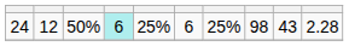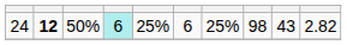 <table class="wikitable" style="text-align: center;">
 <tr>
 <th width="20"></th>
 <th width="20"></th>
 <th width="20"></th>
 <th width="20"></th>
 <th width="20"></th>
 <th width="20"></th>
 <th width="20"></th>
 <th width="20"></th>
 <th width="20"></th>
 <th width="20"></th>
 </tr>
 <tr>
 <td>24</td>
-<td>12</td>
+<td><strong>12</strong></td>
 <td>50%</td>
 <td style="background: paleturquoise;">6</td>
 <td>25%</td>
 <td>6</td>
 <td>25%</td>
 <td>98</td>
 <td>43</td>
-<td>2.28</td>
+<td>2.82</td>
 </tr>
 <tr>
 </tr>
 </table>
